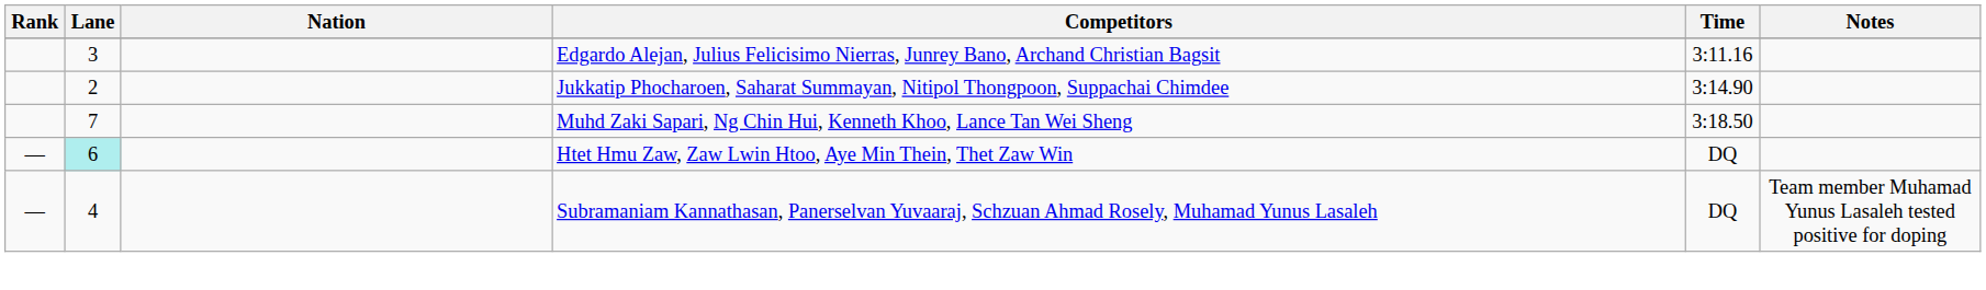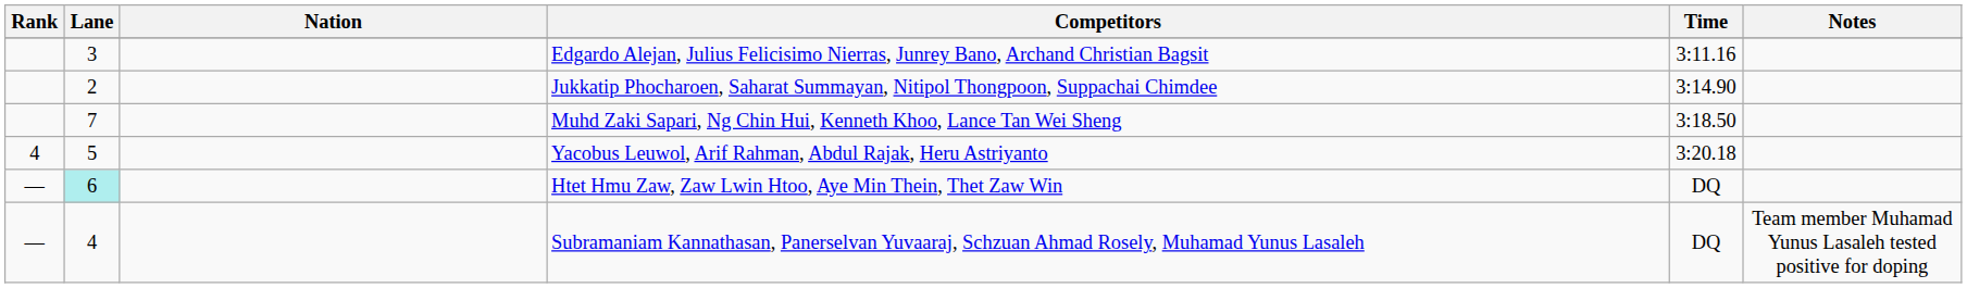 <table class="wikitable sortable"  style="width:75%; text-align:center; font-size:95%;">
 <tr>
 <th width=15>Rank</th>
 <th width=15>Lane</th>
 <th width=300>Nation</th>
 <th width=800>Competitors</th>
 <th width=15>Time</th>
 <th width=150>Notes</th>
 </tr>
 <tr>
 </tr>
 <tr>
 <td></td>
 <td>3</td>
 <td align=left></td>
 <td align=left><a href='#'>Edgardo Alejan</a>, <a href='#'>Julius Felicisimo Nierras</a>, <a href='#'>Junrey Bano</a>, <a href='#'>Archand Christian Bagsit</a></td>
 <td>3:11.16</td>
 <td></td>
 </tr>
 <tr>
 <td></td>
 <td>2</td>
 <td align=left></td>
 <td align=left><a href='#'>Jukkatip Phocharoen</a>, <a href='#'>Saharat Summayan</a>, <a href='#'>Nitipol Thongpoon</a>, <a href='#'>Suppachai Chimdee</a></td>
 <td>3:14.90</td>
 <td></td>
 </tr>
 <tr>
 <td></td>
 <td>7</td>
 <td align=left></td>
 <td align=left><a href='#'>Muhd Zaki Sapari</a>, <a href='#'>Ng Chin Hui</a>, <a href='#'>Kenneth Khoo</a>, <a href='#'>Lance Tan Wei Sheng</a></td>
 <td>3:18.50</td>
 <td></td>
 </tr>
 <tr>
+<td>4</td>
+<td>5</td>
+<td align=left></td>
+<td align=left><a href='#'>Yacobus Leuwol</a>, <a href='#'>Arif Rahman</a>, <a href='#'>Abdul Rajak</a>, <a href='#'>Heru Astriyanto</a></td>
+<td>3:20.18</td>
+<td></td>
+</tr>
+<tr>
 <td>—</td>
 <td style="background: paleturquoise;">6</td>
 <td align=left></td>
 <td align=left><a href='#'>Htet Hmu Zaw</a>, <a href='#'>Zaw Lwin Htoo</a>, <a href='#'>Aye Min Thein</a>, <a href='#'>Thet Zaw Win</a></td>
 <td>DQ</td>
 <td></td>
 </tr>
 <tr>
 <td>—</td>
 <td>4</td>
 <td align=left></td>
 <td align=left><a href='#'>Subramaniam Kannathasan</a>, <a href='#'>Panerselvan Yuvaaraj</a>, <a href='#'>Schzuan Ahmad Rosely</a>, <a href='#'>Muhamad Yunus Lasaleh</a></td>
 <td>DQ</td>
 <td>Team member Muhamad Yunus Lasaleh tested positive for doping</td>
 </tr>
 </table>
